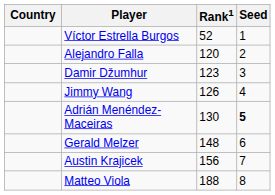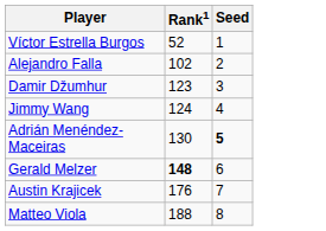 <table class="sortable wikitable">
 <tr>
-<th width="70">Country</th>
 <th width="175">Player</th>
 <th>Rank<sup>1</sup></th>
 <th>Seed</th>
 </tr>
 <tr>
-<td></td>
 <td><a href='#'>Víctor Estrella Burgos</a></td>
 <td>52</td>
 <td>1</td>
 </tr>
 <tr>
-<td></td>
 <td><a href='#'>Alejandro Falla</a></td>
-<td>120</td>
+<td>102</td>
 <td>2</td>
 </tr>
 <tr>
-<td></td>
 <td><a href='#'>Damir Džumhur</a></td>
 <td>123</td>
 <td>3</td>
 </tr>
 <tr>
-<td></td>
 <td><a href='#'>Jimmy Wang</a></td>
-<td>126</td>
+<td>124</td>
 <td>4</td>
 </tr>
 <tr>
-<td></td>
 <td><a href='#'>Adrián Menéndez-Maceiras</a></td>
 <td>130</td>
 <td><strong>5</strong></td>
 </tr>
 <tr>
-<td></td>
 <td><a href='#'>Gerald Melzer</a></td>
-<td>148</td>
+<td><strong>148</strong></td>
 <td>6</td>
 </tr>
 <tr>
-<td></td>
 <td><a href='#'>Austin Krajicek</a></td>
-<td>156</td>
+<td>176</td>
 <td>7</td>
 </tr>
 <tr>
-<td></td>
 <td><a href='#'>Matteo Viola</a></td>
 <td>188</td>
 <td>8</td>
 </tr>
 </table>
